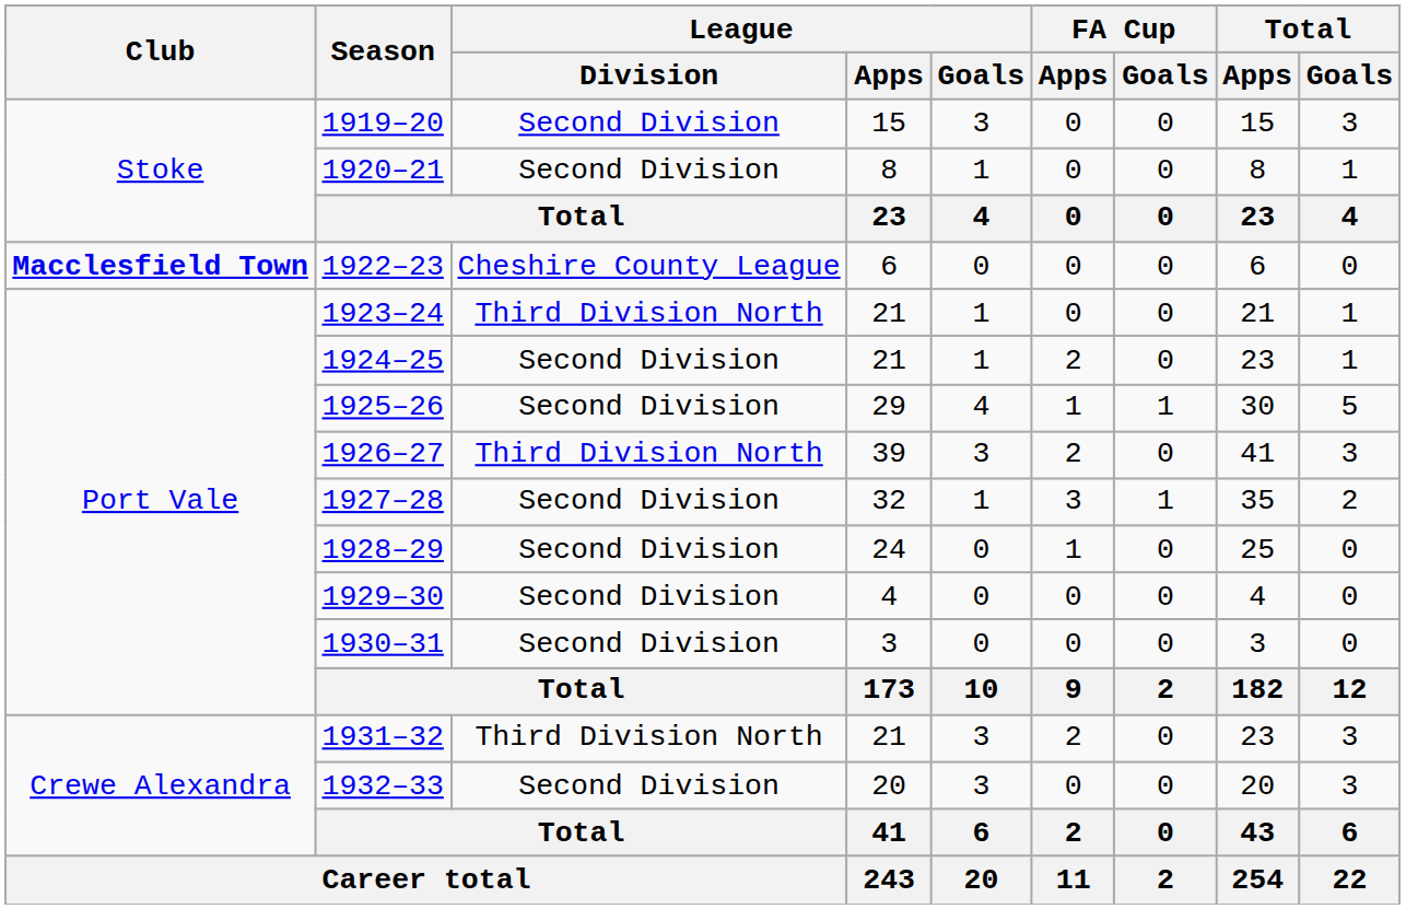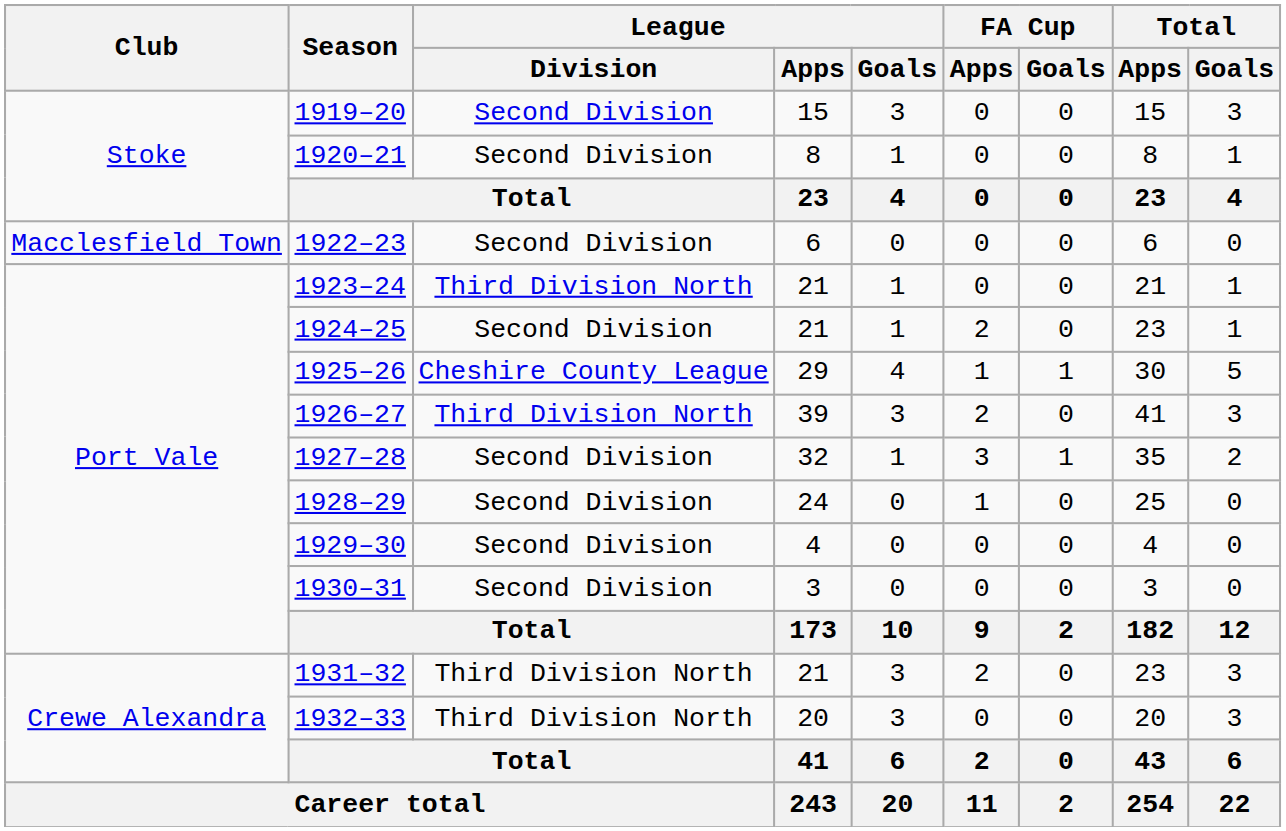 <table class="wikitable" style="text-align: center;">
 <tr>
 <th rowspan="2">Club</th>
 <th rowspan="2">Season</th>
 <th colspan="3">League</th>
 <th colspan="2">FA Cup</th>
 <th colspan="2">Total</th>
 </tr>
 <tr>
 <th>Division</th>
 <th>Apps</th>
 <th>Goals</th>
 <th>Apps</th>
 <th>Goals</th>
 <th>Apps</th>
 <th>Goals</th>
 </tr>
 <tr>
 <td rowspan="3"><a href='#'>Stoke</a></td>
 <td><a href='#'>1919–20</a></td>
 <td><a href='#'>Second Division</a></td>
 <td>15</td>
 <td>3</td>
 <td>0</td>
 <td>0</td>
 <td>15</td>
 <td>3</td>
 </tr>
 <tr>
 <td><a href='#'>1920–21</a></td>
 <td>Second Division</td>
 <td>8</td>
 <td>1</td>
 <td>0</td>
 <td>0</td>
 <td>8</td>
 <td>1</td>
 </tr>
 <tr>
 <th colspan="2">Total</th>
 <th>23</th>
 <th>4</th>
 <th>0</th>
 <th>0</th>
 <th>23</th>
 <th>4</th>
 </tr>
 <tr>
-<td><strong><a href='#'>Macclesfield Town</a></strong></td>
+<td><a href='#'>Macclesfield Town</a></td>
 <td><a href='#'>1922–23</a></td>
-<td><a href='#'>Cheshire County League</a></td>
+<td>Second Division</td>
 <td>6</td>
 <td>0</td>
 <td>0</td>
 <td>0</td>
 <td>6</td>
 <td>0</td>
 </tr>
 <tr>
 <td rowspan="9"><a href='#'>Port Vale</a></td>
 <td><a href='#'>1923–24</a></td>
 <td><a href='#'>Third Division North</a></td>
 <td>21</td>
 <td>1</td>
 <td>0</td>
 <td>0</td>
 <td>21</td>
 <td>1</td>
 </tr>
 <tr>
 <td><a href='#'>1924–25</a></td>
 <td>Second Division</td>
 <td>21</td>
 <td>1</td>
 <td>2</td>
 <td>0</td>
 <td>23</td>
 <td>1</td>
 </tr>
 <tr>
 <td><a href='#'>1925–26</a></td>
-<td>Second Division</td>
+<td><a href='#'>Cheshire County League</a></td>
 <td>29</td>
 <td>4</td>
 <td>1</td>
 <td>1</td>
 <td>30</td>
 <td>5</td>
 </tr>
 <tr>
 <td><a href='#'>1926–27</a></td>
 <td><a href='#'>Third Division North</a></td>
 <td>39</td>
 <td>3</td>
 <td>2</td>
 <td>0</td>
 <td>41</td>
 <td>3</td>
 </tr>
 <tr>
 <td><a href='#'>1927–28</a></td>
 <td>Second Division</td>
 <td>32</td>
 <td>1</td>
 <td>3</td>
 <td>1</td>
 <td>35</td>
 <td>2</td>
 </tr>
 <tr>
 <td><a href='#'>1928–29</a></td>
 <td>Second Division</td>
 <td>24</td>
 <td>0</td>
 <td>1</td>
 <td>0</td>
 <td>25</td>
 <td>0</td>
 </tr>
 <tr>
 <td><a href='#'>1929–30</a></td>
 <td>Second Division</td>
 <td>4</td>
 <td>0</td>
 <td>0</td>
 <td>0</td>
 <td>4</td>
 <td>0</td>
 </tr>
 <tr>
 <td><a href='#'>1930–31</a></td>
 <td>Second Division</td>
 <td>3</td>
 <td>0</td>
 <td>0</td>
 <td>0</td>
 <td>3</td>
 <td>0</td>
 </tr>
 <tr>
 <th colspan="2">Total</th>
 <th>173</th>
 <th>10</th>
 <th>9</th>
 <th>2</th>
 <th>182</th>
 <th>12</th>
 </tr>
 <tr>
 <td rowspan="3"><a href='#'>Crewe Alexandra</a></td>
 <td><a href='#'>1931–32</a></td>
 <td>Third Division North</td>
 <td>21</td>
 <td>3</td>
 <td>2</td>
 <td>0</td>
 <td>23</td>
 <td>3</td>
 </tr>
 <tr>
 <td><a href='#'>1932–33</a></td>
-<td>Second Division</td>
+<td>Third Division North</td>
 <td>20</td>
 <td>3</td>
 <td>0</td>
 <td>0</td>
 <td>20</td>
 <td>3</td>
 </tr>
 <tr>
 <th colspan="2">Total</th>
 <th>41</th>
 <th>6</th>
 <th>2</th>
 <th>0</th>
 <th>43</th>
 <th>6</th>
 </tr>
 <tr>
 <th colspan="3">Career total</th>
 <th>243</th>
 <th>20</th>
 <th>11</th>
 <th>2</th>
 <th>254</th>
 <th>22</th>
 </tr>
 </table>
